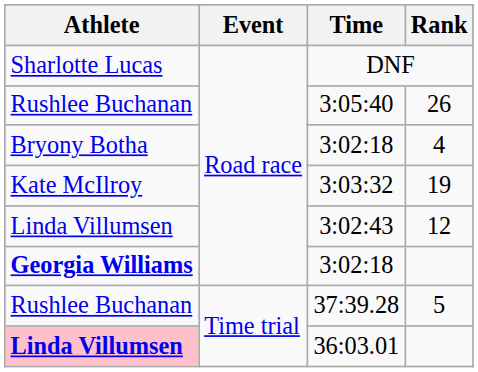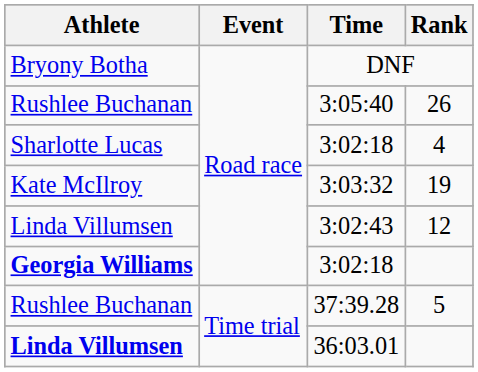 <table class=wikitable style="font-size:90%;">
 <tr>
 <th>Athlete</th>
 <th>Event</th>
 <th>Time</th>
 <th>Rank</th>
 </tr>
 <tr align=center>
-<td align=left><a href='#'>Sharlotte Lucas</a></td>
+<td align=left><a href='#'>Bryony Botha</a></td>
 <td align=left rowspan=6><a href='#'>Road race</a></td>
 <td colspan=2>DNF</td>
 </tr>
 <tr align=center>
 <td align=left><a href='#'>Rushlee Buchanan</a></td>
 <td>3:05:40</td>
 <td>26</td>
 </tr>
 <tr align=center>
-<td align=left><a href='#'>Bryony Botha</a></td>
+<td align=left><a href='#'>Sharlotte Lucas</a></td>
 <td>3:02:18</td>
 <td>4</td>
 </tr>
 <tr align=center>
 <td align=left><a href='#'>Kate McIlroy</a></td>
 <td>3:03:32</td>
 <td>19</td>
 </tr>
 <tr align=center>
 <td align=left><a href='#'>Linda Villumsen</a></td>
 <td>3:02:43</td>
 <td>12</td>
 </tr>
 <tr align=center>
 <td align=left><strong><a href='#'>Georgia Williams</a></strong></td>
 <td>3:02:18</td>
 <td></td>
 </tr>
 <tr align=center>
 <td align=left><a href='#'>Rushlee Buchanan</a></td>
 <td align=left rowspan=2><a href='#'>Time trial</a></td>
 <td>37:39.28</td>
 <td>5</td>
 </tr>
 <tr align=center>
-<td align=left style="background: pink;"><strong><a href='#'>Linda Villumsen</a></strong></td>
+<td align=left><strong><a href='#'>Linda Villumsen</a></strong></td>
 <td>36:03.01</td>
 <td></td>
 </tr>
 </table>
